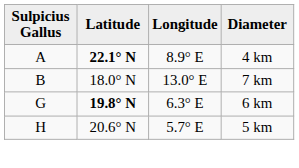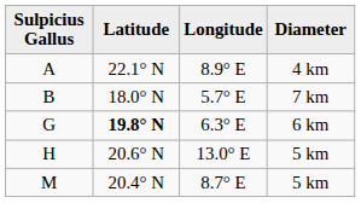 <table class="wikitable">
 <tr>
 <th width="25%" style="background:#eeeeee;">Sulpicius<br>Gallus</th>
 <th width="25%" style="background:#eeeeee;">Latitude</th>
 <th width="25%" style="background:#eeeeee;">Longitude</th>
 <th width="25%" style="background:#eeeeee;">Diameter</th>
 </tr>
 <tr>
 <td align="center">A</td>
-<td align="center"><strong>22.1° N</strong></td>
+<td align="center">22.1° N</td>
 <td align="center">8.9° E</td>
 <td align="center">4 km</td>
 </tr>
 <tr>
 <td align="center">B</td>
 <td align="center">18.0° N</td>
-<td align="center">13.0° E</td>
+<td align="center">5.7° E</td>
 <td align="center">7 km</td>
 </tr>
 <tr>
 <td align="center">G</td>
 <td align="center"><strong>19.8° N</strong></td>
 <td align="center">6.3° E</td>
 <td align="center">6 km</td>
 </tr>
 <tr>
 <td align="center">H</td>
 <td align="center">20.6° N</td>
-<td align="center">5.7° E</td>
+<td align="center">13.0° E</td>
+<td align="center">5 km</td>
+</tr>
+<tr>
+<td align="center">M</td>
+<td align="center">20.4° N</td>
+<td align="center">8.7° E</td>
 <td align="center">5 km</td>
 </tr>
 </table>
